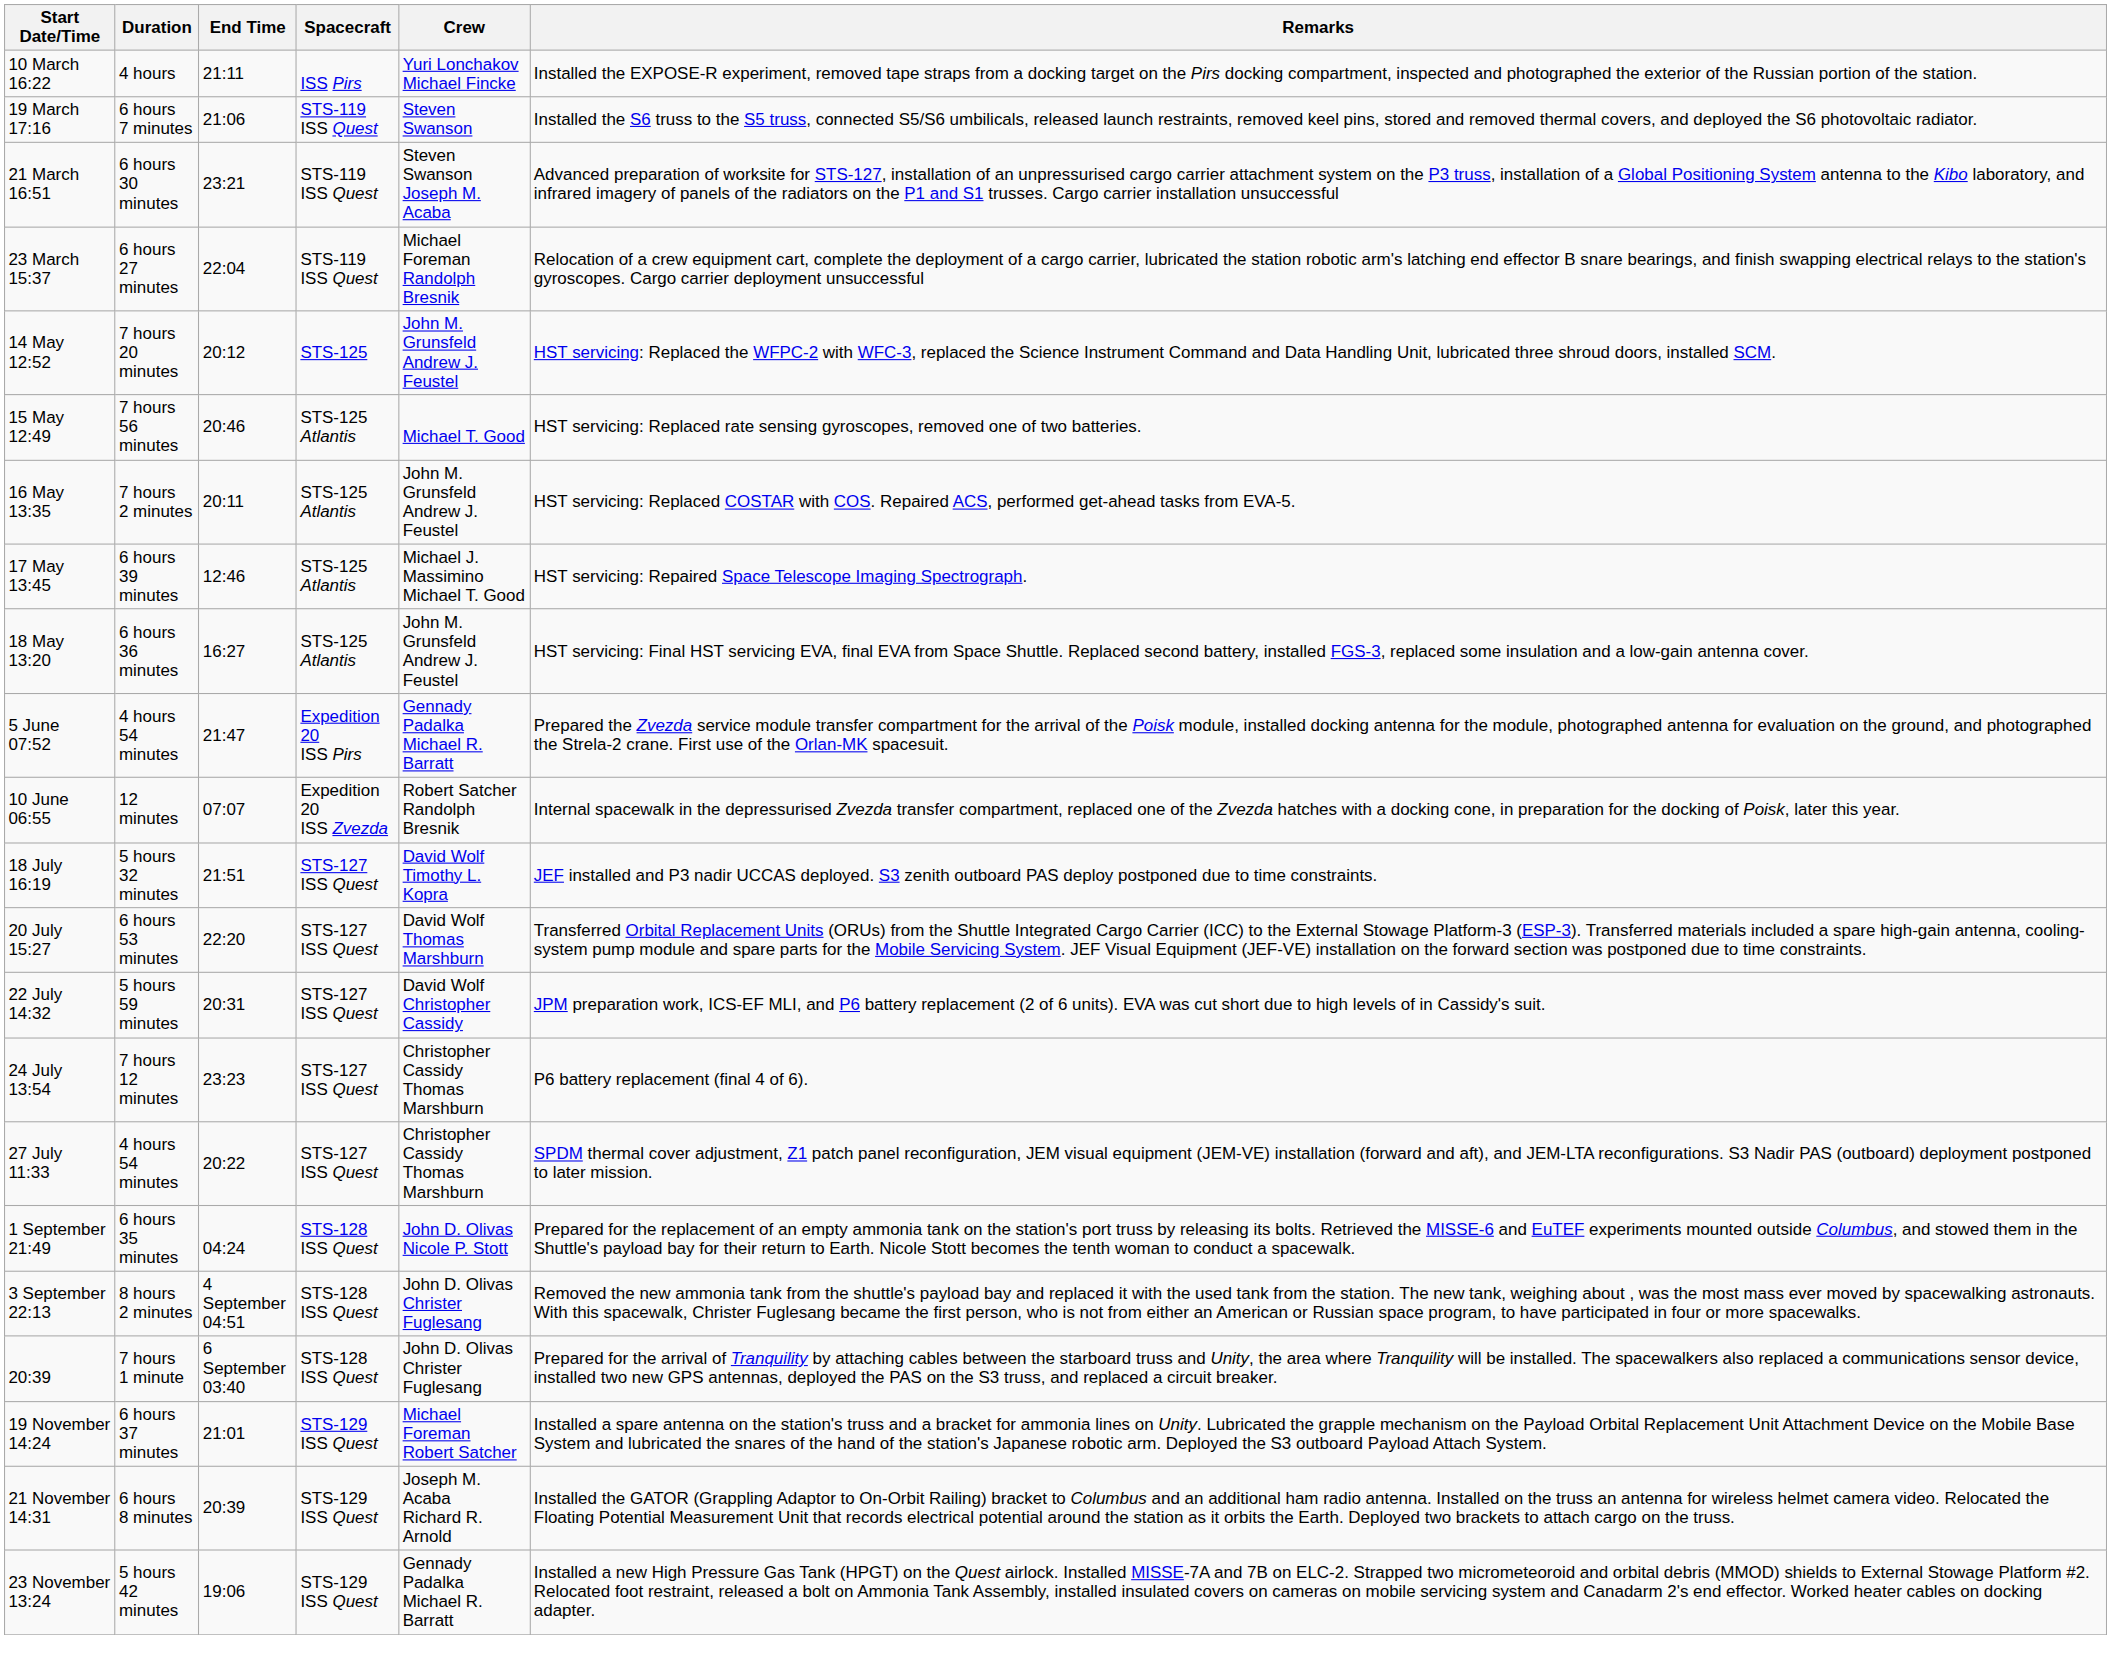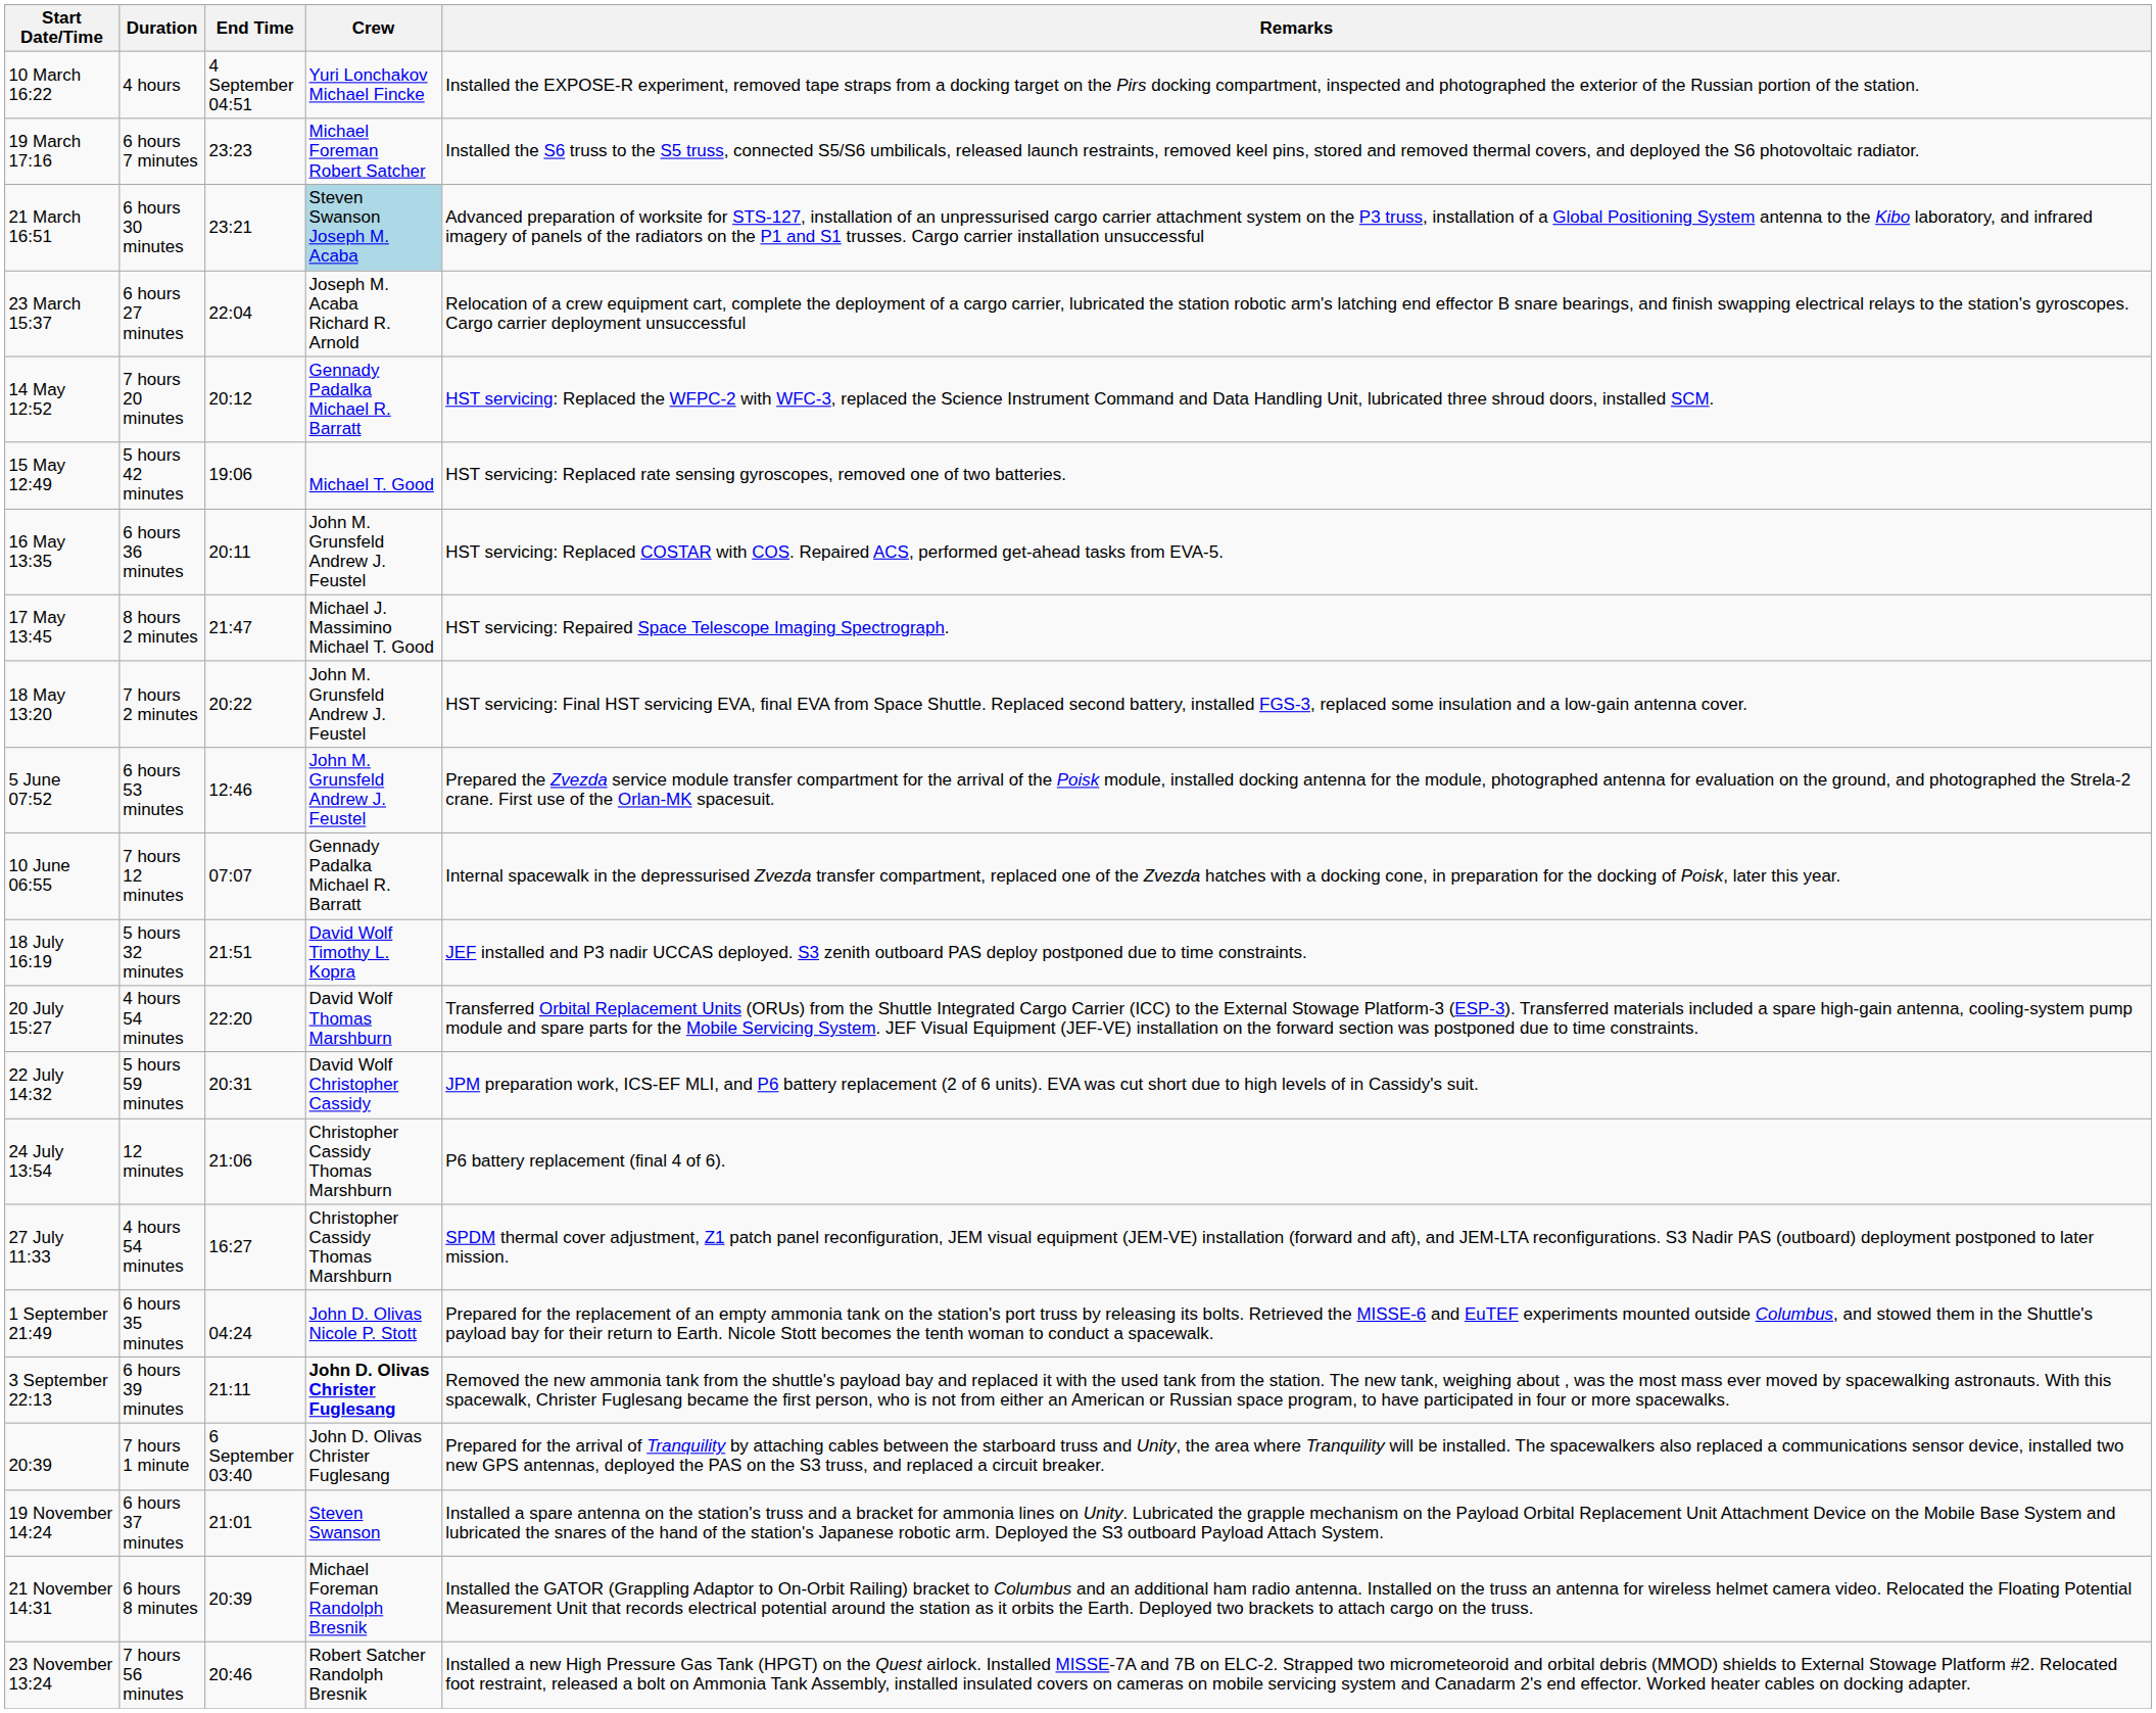 <table class="wikitable" width="100%">
 <tr>
 <th>Start Date/Time</th>
 <th>Duration</th>
 <th>End Time</th>
-<th>Spacecraft</th>
 <th>Crew</th>
 <th>Remarks</th>
 </tr>
 <tr>
 <td>10 March<br>16:22</td>
 <td>4 hours<br></td>
-<td>21:11</td>
-<td><br><a href='#'>ISS</a> <em><a href='#'>Pirs</a></em></td>
+<td>4 September<br>04:51</td>
 <td> <a href='#'>Yuri Lonchakov</a><br> <a href='#'>Michael Fincke</a></td>
 <td>Installed the EXPOSE-R experiment, removed tape straps from a docking target on the <em>Pirs</em> docking compartment, inspected and photographed the exterior of the Russian portion of the station.</td>
 </tr>
 <tr>
 <td>19 March<br>17:16</td>
 <td>6 hours<br>7 minutes</td>
-<td>21:06</td>
-<td><a href='#'>STS-119</a><br>ISS <em><a href='#'>Quest</a></em></td>
-<td> <a href='#'>Steven Swanson</a><br></td>
+<td>23:23</td>
+<td> <a href='#'>Michael Foreman</a><br> <a href='#'>Robert Satcher</a></td>
 <td>Installed the <a href='#'>S6</a> truss to the <a href='#'>S5 truss</a>, connected S5/S6 umbilicals, released launch restraints, removed keel pins, stored and removed thermal covers, and deployed the S6 photovoltaic radiator.</td>
 </tr>
 <tr>
 <td>21 March<br>16:51</td>
 <td>6 hours<br>30 minutes</td>
 <td>23:21</td>
-<td>STS-119<br>ISS <em>Quest</em></td>
-<td>Steven Swanson<br> <a href='#'>Joseph M. Acaba</a></td>
+<td style="background: lightblue;">Steven Swanson<br> <a href='#'>Joseph M. Acaba</a></td>
 <td>Advanced preparation of worksite for <a href='#'>STS-127</a>, installation of an unpressurised cargo carrier attachment system on the <a href='#'>P3 truss</a>, installation of a <a href='#'>Global Positioning System</a> antenna to the <em><a href='#'>Kibo</a></em> laboratory, and infrared imagery of panels of the radiators on the <a href='#'>P1 and S1</a> trusses. Cargo carrier installation unsuccessful</td>
 </tr>
 <tr>
 <td>23 March<br>15:37</td>
 <td>6 hours<br>27 minutes</td>
 <td>22:04</td>
-<td>STS-119<br>ISS <em>Quest</em></td>
-<td>Michael Foreman<br> <a href='#'>Randolph Bresnik</a></td>
+<td>Joseph M. Acaba<br>Richard R. Arnold</td>
 <td>Relocation of a crew equipment cart, complete the deployment of a cargo carrier, lubricated the station robotic arm's latching end effector B snare bearings, and finish swapping electrical relays to the station's gyroscopes. Cargo carrier deployment unsuccessful</td>
 </tr>
 <tr>
 <td>14 May<br>12:52</td>
 <td>7 hours<br>20 minutes</td>
 <td>20:12</td>
-<td><a href='#'>STS-125</a><br></td>
-<td> <a href='#'>John M. Grunsfeld</a><br> <a href='#'>Andrew J. Feustel</a></td>
+<td> <a href='#'>Gennady Padalka</a><br> <a href='#'>Michael R. Barratt</a></td>
 <td><a href='#'>HST servicing</a>: Replaced the <a href='#'>WFPC-2</a> with <a href='#'>WFC-3</a>, replaced the Science Instrument Command and Data Handling Unit, lubricated three shroud doors, installed <a href='#'>SCM</a>.</td>
 </tr>
 <tr>
 <td>15 May<br>12:49</td>
-<td>7 hours<br>56 minutes</td>
-<td>20:46</td>
-<td>STS-125<br><em>Atlantis</em></td>
+<td>5 hours<br>42 minutes</td>
+<td>19:06</td>
 <td><br> <a href='#'>Michael T. Good</a></td>
 <td>HST servicing: Replaced rate sensing gyroscopes, removed one of two batteries.</td>
 </tr>
 <tr>
 <td>16 May<br>13:35</td>
-<td>7 hours<br>2 minutes</td>
+<td>6 hours<br>36 minutes</td>
 <td>20:11</td>
-<td>STS-125<br><em>Atlantis</em></td>
 <td>John M. Grunsfeld<br>Andrew J. Feustel</td>
 <td>HST servicing: Replaced <a href='#'>COSTAR</a> with <a href='#'>COS</a>. Repaired <a href='#'>ACS</a>, performed get-ahead tasks from EVA-5.</td>
 </tr>
 <tr>
 <td>17 May<br>13:45</td>
-<td>6 hours<br>39 minutes</td>
-<td>12:46</td>
-<td>STS-125<br><em>Atlantis</em></td>
+<td>8 hours<br>2 minutes</td>
+<td>21:47</td>
 <td>Michael J. Massimino<br>Michael T. Good</td>
 <td>HST servicing: Repaired <a href='#'>Space Telescope Imaging Spectrograph</a>.</td>
 </tr>
 <tr>
 <td>18 May<br>13:20</td>
-<td>6 hours<br>36 minutes</td>
-<td>16:27</td>
-<td>STS-125<br><em>Atlantis</em></td>
+<td>7 hours<br>2 minutes</td>
+<td>20:22</td>
 <td>John M. Grunsfeld<br>Andrew J. Feustel</td>
 <td>HST servicing: Final HST servicing EVA, final EVA from Space Shuttle. Replaced second battery, installed <a href='#'>FGS-3</a>, replaced some insulation and a low-gain antenna cover.</td>
 </tr>
 <tr>
 <td>5 June<br>07:52</td>
-<td>4 hours<br>54 minutes</td>
-<td>21:47</td>
-<td><a href='#'>Expedition 20</a><br>ISS <em>Pirs</em></td>
-<td> <a href='#'>Gennady Padalka</a><br> <a href='#'>Michael R. Barratt</a></td>
+<td>6 hours<br>53 minutes</td>
+<td>12:46</td>
+<td> <a href='#'>John M. Grunsfeld</a><br> <a href='#'>Andrew J. Feustel</a></td>
 <td>Prepared the <a href='#'><em>Zvezda</em></a> service module transfer compartment for the arrival of the <a href='#'><em>Poisk</em></a> module, installed docking antenna for the module, photographed antenna for evaluation on the ground, and photographed the Strela-2 crane. First use of the <a href='#'>Orlan-MK</a> spacesuit.</td>
 </tr>
 <tr>
 <td>10 June<br>06:55</td>
-<td>12 minutes</td>
+<td>7 hours<br>12 minutes</td>
 <td>07:07</td>
-<td>Expedition 20<br>ISS <a href='#'><em>Zvezda</em></a></td>
-<td>Robert Satcher<br>Randolph Bresnik</td>
+<td>Gennady Padalka<br>Michael R. Barratt</td>
 <td>Internal spacewalk in the depressurised <em>Zvezda</em> transfer compartment, replaced one of the <em>Zvezda</em> hatches with a docking cone, in preparation for the docking of <em>Poisk</em>, later this year.</td>
 </tr>
 <tr>
 <td>18 July<br>16:19</td>
 <td>5 hours<br>32 minutes</td>
 <td>21:51</td>
-<td><a href='#'>STS-127</a><br>ISS <em>Quest</em></td>
 <td> <a href='#'>David Wolf</a><br> <a href='#'>Timothy L. Kopra</a></td>
 <td><a href='#'>JEF</a> installed and P3 nadir UCCAS deployed. <a href='#'>S3</a> zenith outboard PAS deploy postponed due to time constraints.</td>
 </tr>
 <tr>
 <td>20 July<br>15:27</td>
-<td>6 hours<br>53 minutes</td>
+<td>4 hours<br>54 minutes</td>
 <td>22:20</td>
-<td>STS-127<br>ISS <em>Quest</em></td>
 <td>David Wolf<br> <a href='#'>Thomas Marshburn</a></td>
 <td>Transferred <a href='#'>Orbital Replacement Units</a> (ORUs) from the Shuttle Integrated Cargo Carrier (ICC) to the External Stowage Platform-3 (<a href='#'>ESP-3</a>). Transferred materials included a spare high-gain antenna, cooling-system pump module and spare parts for the <a href='#'>Mobile Servicing System</a>. JEF Visual Equipment (JEF-VE) installation on the forward section was postponed due to time constraints.</td>
 </tr>
 <tr>
 <td>22 July<br>14:32</td>
 <td>5 hours<br>59 minutes</td>
 <td>20:31</td>
-<td>STS-127<br>ISS <em>Quest</em></td>
 <td>David Wolf<br> <a href='#'>Christopher Cassidy</a></td>
 <td><a href='#'>JPM</a> preparation work, ICS-EF MLI, and <a href='#'>P6</a> battery replacement (2 of 6 units). EVA was cut short due to high levels of  in Cassidy's suit.</td>
 </tr>
 <tr>
 <td>24 July<br>13:54</td>
-<td>7 hours<br>12 minutes</td>
-<td>23:23</td>
-<td>STS-127<br>ISS <em>Quest</em></td>
+<td>12 minutes</td>
+<td>21:06</td>
 <td>Christopher Cassidy<br>Thomas Marshburn</td>
 <td>P6 battery replacement (final 4 of 6).</td>
 </tr>
 <tr>
 <td>27 July<br>11:33</td>
 <td>4 hours<br>54 minutes</td>
-<td>20:22</td>
-<td>STS-127<br>ISS <em>Quest</em></td>
+<td>16:27</td>
 <td>Christopher Cassidy<br>Thomas Marshburn</td>
 <td><a href='#'>SPDM</a> thermal cover adjustment, <a href='#'>Z1</a> patch panel reconfiguration, JEM visual equipment (JEM-VE) installation (forward and aft), and JEM-LTA reconfigurations. S3 Nadir PAS (outboard) deployment postponed to later mission.</td>
 </tr>
 <tr>
 <td>1 September<br>21:49</td>
 <td>6 hours<br>35 minutes</td>
 <td><br>04:24</td>
-<td><a href='#'>STS-128</a><br>ISS <em>Quest</em></td>
 <td> <a href='#'>John D. Olivas</a><br> <a href='#'>Nicole P. Stott</a></td>
 <td>Prepared for the replacement of an empty ammonia tank on the station's port truss by releasing its bolts. Retrieved the <a href='#'>MISSE-6</a> and <a href='#'>EuTEF</a> experiments mounted outside <a href='#'><em>Columbus</em></a>, and stowed them in the Shuttle's payload bay for their return to Earth. Nicole Stott becomes the tenth woman to conduct a spacewalk.</td>
 </tr>
 <tr>
 <td>3 September<br>22:13</td>
-<td>8 hours<br>2 minutes</td>
-<td>4 September<br>04:51</td>
-<td>STS-128<br>ISS <em>Quest</em></td>
-<td>John D. Olivas<br> <a href='#'>Christer Fuglesang</a></td>
+<td>6 hours<br>39 minutes</td>
+<td>21:11</td>
+<td><strong>John D. Olivas<br> <a href='#'>Christer Fuglesang</a></strong></td>
 <td>Removed the new ammonia tank from the shuttle's payload bay and replaced it with the used tank from the station. The new tank, weighing about , was the most mass ever moved by spacewalking astronauts. With this spacewalk, Christer Fuglesang became the first person, who is not from either an American or Russian space program, to have participated in four or more spacewalks.</td>
 </tr>
 <tr>
 <td><br>20:39</td>
 <td>7 hours<br>1 minute</td>
 <td>6 September<br>03:40</td>
-<td>STS-128<br>ISS <em>Quest</em></td>
 <td>John D. Olivas<br>Christer Fuglesang</td>
 <td>Prepared for the arrival of <a href='#'><em>Tranquility</em></a> by attaching cables between the starboard truss and <em>Unity</em>, the area where <em>Tranquility</em> will be installed. The spacewalkers also replaced a communications sensor device, installed two new GPS antennas, deployed the PAS on the S3 truss, and replaced a circuit breaker.</td>
 </tr>
 <tr>
 <td>19 November<br>14:24</td>
 <td>6 hours<br>37 minutes</td>
 <td>21:01</td>
-<td><a href='#'>STS-129</a><br>ISS <em>Quest</em></td>
-<td> <a href='#'>Michael Foreman</a><br> <a href='#'>Robert Satcher</a></td>
+<td> <a href='#'>Steven Swanson</a><br></td>
 <td>Installed a spare antenna on the station's truss and a bracket for ammonia lines on <em>Unity</em>. Lubricated the grapple mechanism on the Payload Orbital Replacement Unit Attachment Device on the Mobile Base System and lubricated the snares of the hand of the station's Japanese robotic arm. Deployed the S3 outboard Payload Attach System.</td>
 </tr>
 <tr>
 <td>21 November<br>14:31</td>
 <td>6 hours<br>8 minutes</td>
 <td>20:39</td>
-<td>STS-129<br>ISS <em>Quest</em></td>
-<td>Joseph M. Acaba<br>Richard R. Arnold</td>
+<td>Michael Foreman<br> <a href='#'>Randolph Bresnik</a></td>
 <td>Installed the GATOR (Grappling Adaptor to On-Orbit Railing) bracket to <em>Columbus</em> and an additional ham radio antenna. Installed on the truss an antenna for wireless helmet camera video. Relocated the Floating Potential Measurement Unit that records electrical potential around the station as it orbits the Earth. Deployed two brackets to attach cargo on the truss.</td>
 </tr>
 <tr>
 <td>23 November<br>13:24</td>
-<td>5 hours<br>42 minutes</td>
-<td>19:06</td>
-<td>STS-129<br>ISS <em>Quest</em></td>
-<td>Gennady Padalka<br>Michael R. Barratt</td>
+<td>7 hours<br>56 minutes</td>
+<td>20:46</td>
+<td>Robert Satcher<br>Randolph Bresnik</td>
 <td>Installed a new High Pressure Gas Tank (HPGT) on the <em>Quest</em> airlock. Installed <a href='#'>MISSE</a>-7A and 7B on ELC-2. Strapped two micrometeoroid and orbital debris (MMOD) shields to External Stowage Platform #2. Relocated foot restraint, released a bolt on Ammonia Tank Assembly, installed insulated covers on cameras on mobile servicing system and Canadarm 2's end effector. Worked heater cables on docking adapter.</td>
 </tr>
 </table>
